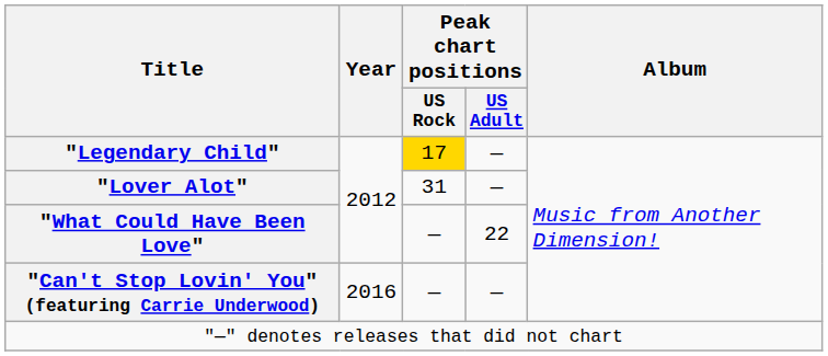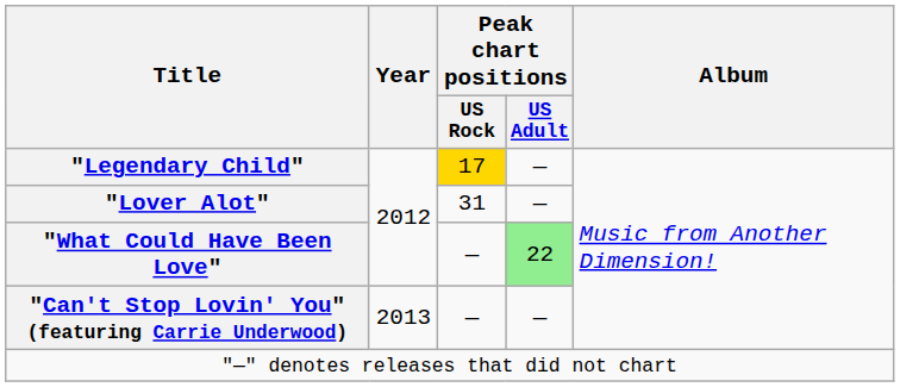 <table class="wikitable plainrowheaders">
 <tr>
 <th rowspan="2" width="200">Title</th>
 <th rowspan="2" width="33">Year</th>
 <th colspan="2">Peak chart positions</th>
 <th rowspan="2" width="175">Album</th>
 </tr>
 <tr>
 <th style="width:3em;font-size:85%">US Rock<br></th>
 <th style="width:3em;font-size:85%"><a href='#'>US Adult</a><br></th>
 </tr>
 <tr>
 <th scope="row">"<a href='#'>Legendary Child</a>"</th>
 <td align="center" rowspan="3">2012</td>
 <td align="center" style="background: gold;">17</td>
 <td align="center">—</td>
 <td rowspan="4"><em><a href='#'>Music from Another Dimension!</a></em></td>
 </tr>
 <tr>
 <th scope="row">"<a href='#'>Lover Alot</a>"</th>
 <td align="center">31</td>
 <td align="center">—</td>
 </tr>
 <tr>
 <th scope="row">"<a href='#'>What Could Have Been Love</a>"</th>
 <td align="center">—</td>
-<td align="center">22</td>
+<td align="center" style="background: lightgreen;">22</td>
 </tr>
 <tr>
 <th scope="row">"<a href='#'>Can't Stop Lovin' You</a>" <br><small>(featuring <a href='#'>Carrie Underwood</a>)</small></th>
-<td align="center" rowspan="1">2016</td>
+<td align="center" rowspan="1">2013</td>
 <td align="center">—</td>
 <td align="center">—</td>
 </tr>
 <tr>
 <td align="center" colspan="15" style="font-size: 85%">"—" denotes releases that did not chart</td>
 </tr>
 </table>
